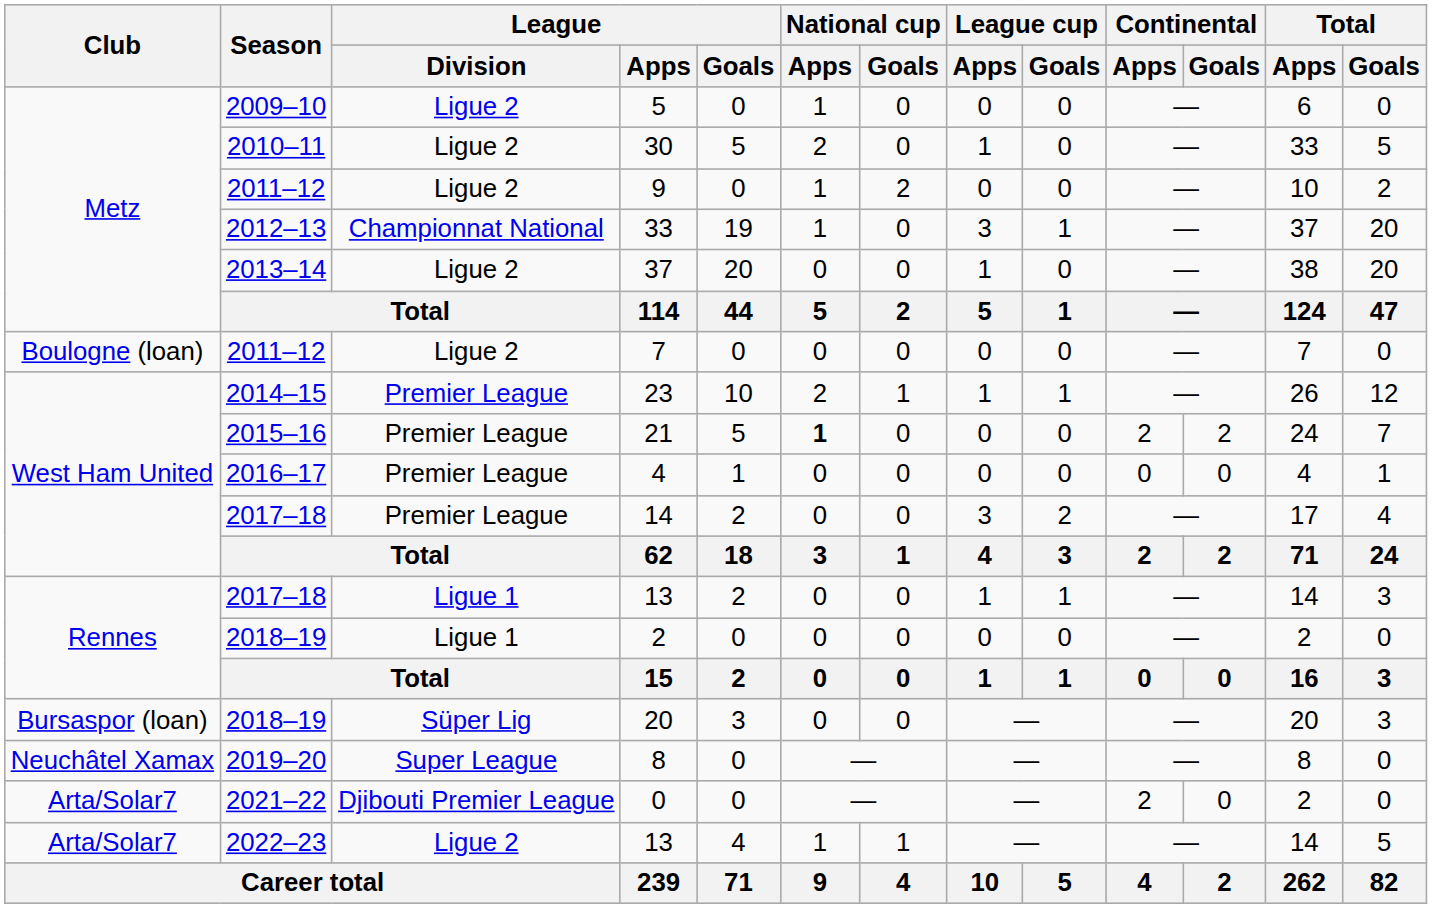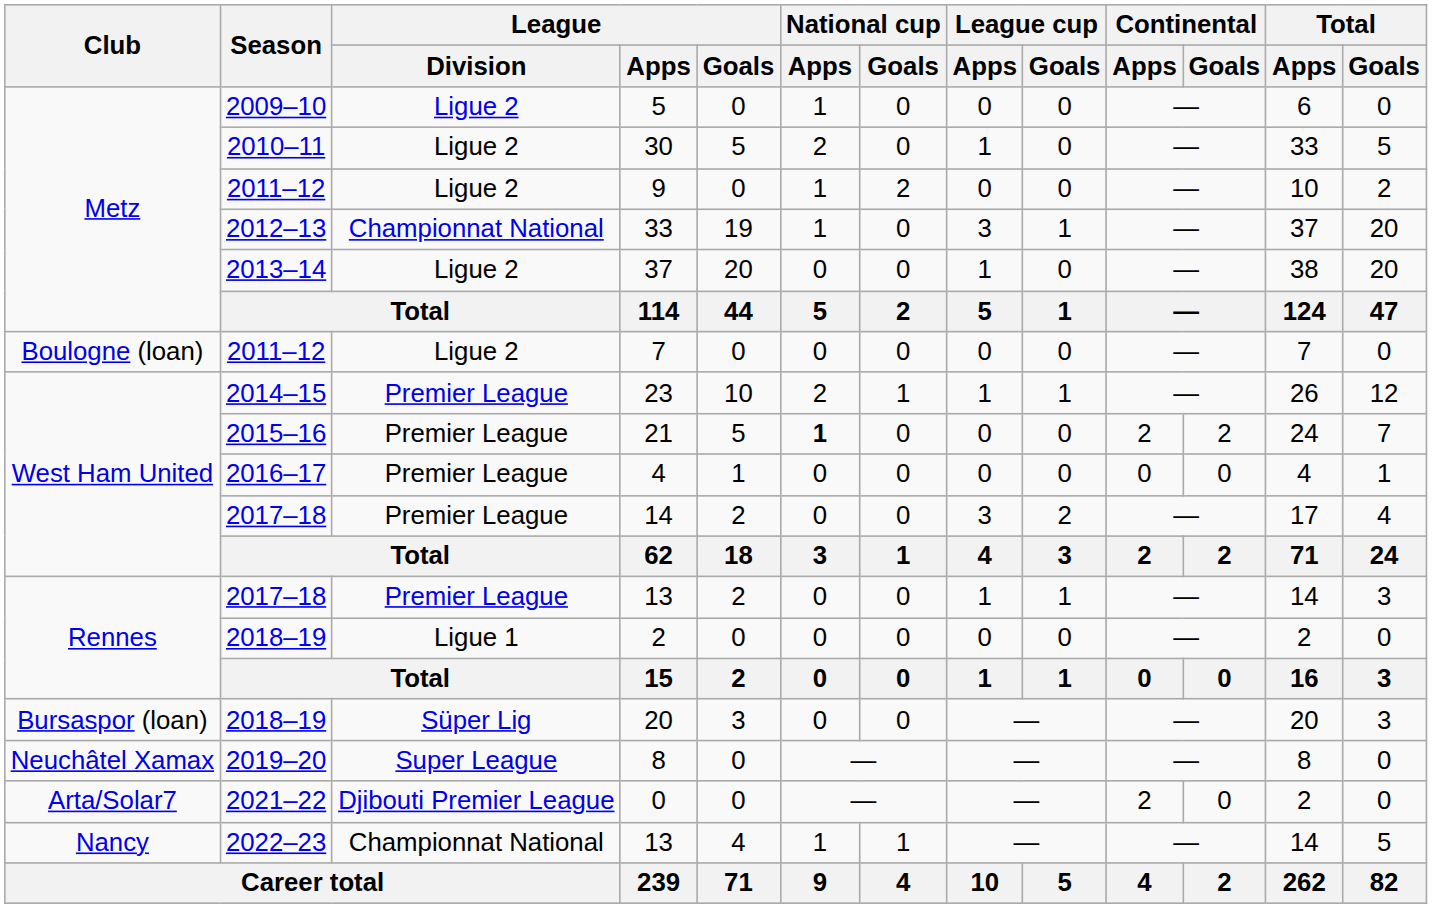 <table class="wikitable" style="text-align: center">
 <tr>
 <th rowspan="2">Club</th>
 <th rowspan="2">Season</th>
 <th colspan="3">League</th>
 <th colspan="2">National cup</th>
 <th colspan="2">League cup</th>
 <th colspan="2">Continental</th>
 <th colspan="2">Total</th>
 </tr>
 <tr>
 <th>Division</th>
 <th>Apps</th>
 <th>Goals</th>
 <th>Apps</th>
 <th>Goals</th>
 <th>Apps</th>
 <th>Goals</th>
 <th>Apps</th>
 <th>Goals</th>
 <th>Apps</th>
 <th>Goals</th>
 </tr>
 <tr>
 <td rowspan="6"><a href='#'>Metz</a></td>
 <td><a href='#'>2009–10</a></td>
 <td><a href='#'>Ligue 2</a></td>
 <td>5</td>
 <td>0</td>
 <td>1</td>
 <td>0</td>
 <td>0</td>
 <td>0</td>
 <td colspan="2">—</td>
 <td>6</td>
 <td>0</td>
 </tr>
 <tr>
 <td><a href='#'>2010–11</a></td>
 <td>Ligue 2</td>
 <td>30</td>
 <td>5</td>
 <td>2</td>
 <td>0</td>
 <td>1</td>
 <td>0</td>
 <td colspan="2">—</td>
 <td>33</td>
 <td>5</td>
 </tr>
 <tr>
 <td><a href='#'>2011–12</a></td>
 <td>Ligue 2</td>
 <td>9</td>
 <td>0</td>
 <td>1</td>
 <td>2</td>
 <td>0</td>
 <td>0</td>
 <td colspan="2">—</td>
 <td>10</td>
 <td>2</td>
 </tr>
 <tr>
 <td><a href='#'>2012–13</a></td>
 <td><a href='#'>Championnat National</a></td>
 <td>33</td>
 <td>19</td>
 <td>1</td>
 <td>0</td>
 <td>3</td>
 <td>1</td>
 <td colspan="2">—</td>
 <td>37</td>
 <td>20</td>
 </tr>
 <tr>
 <td><a href='#'>2013–14</a></td>
 <td>Ligue 2</td>
 <td>37</td>
 <td>20</td>
 <td>0</td>
 <td>0</td>
 <td>1</td>
 <td>0</td>
 <td colspan="2">—</td>
 <td>38</td>
 <td>20</td>
 </tr>
 <tr>
 <th colspan="2">Total</th>
 <th>114</th>
 <th>44</th>
 <th>5</th>
 <th>2</th>
 <th>5</th>
 <th>1</th>
 <th colspan="2">—</th>
 <th>124</th>
 <th>47</th>
 </tr>
 <tr>
 <td><a href='#'>Boulogne</a> (loan)</td>
 <td><a href='#'>2011–12</a></td>
 <td>Ligue 2</td>
 <td>7</td>
 <td>0</td>
 <td>0</td>
 <td>0</td>
 <td>0</td>
 <td>0</td>
 <td colspan="2">—</td>
 <td>7</td>
 <td>0</td>
 </tr>
 <tr>
 <td rowspan="5"><a href='#'>West Ham United</a></td>
 <td><a href='#'>2014–15</a></td>
 <td><a href='#'>Premier League</a></td>
 <td>23</td>
 <td>10</td>
 <td>2</td>
 <td>1</td>
 <td>1</td>
 <td>1</td>
 <td colspan="2">—</td>
 <td>26</td>
 <td>12</td>
 </tr>
 <tr>
 <td><a href='#'>2015–16</a></td>
 <td>Premier League</td>
 <td>21</td>
 <td>5</td>
 <td><strong>1</strong></td>
 <td>0</td>
 <td>0</td>
 <td>0</td>
 <td>2</td>
 <td>2</td>
 <td>24</td>
 <td>7</td>
 </tr>
 <tr>
 <td><a href='#'>2016–17</a></td>
 <td>Premier League</td>
 <td>4</td>
 <td>1</td>
 <td>0</td>
 <td>0</td>
 <td>0</td>
 <td>0</td>
 <td>0</td>
 <td>0</td>
 <td>4</td>
 <td>1</td>
 </tr>
 <tr>
 <td><a href='#'>2017–18</a></td>
 <td>Premier League</td>
 <td>14</td>
 <td>2</td>
 <td>0</td>
 <td>0</td>
 <td>3</td>
 <td>2</td>
 <td colspan="2">—</td>
 <td>17</td>
 <td>4</td>
 </tr>
 <tr>
 <th colspan="2">Total</th>
 <th>62</th>
 <th>18</th>
 <th>3</th>
 <th>1</th>
 <th>4</th>
 <th>3</th>
 <th>2</th>
 <th>2</th>
 <th>71</th>
 <th>24</th>
 </tr>
 <tr>
 <td rowspan="3"><a href='#'>Rennes</a></td>
 <td><a href='#'>2017–18</a></td>
-<td><a href='#'>Ligue 1</a></td>
+<td><a href='#'>Premier League</a></td>
 <td>13</td>
 <td>2</td>
 <td>0</td>
 <td>0</td>
 <td>1</td>
 <td>1</td>
 <td colspan="2">—</td>
 <td>14</td>
 <td>3</td>
 </tr>
 <tr>
 <td><a href='#'>2018–19</a></td>
 <td>Ligue 1</td>
 <td>2</td>
 <td>0</td>
 <td>0</td>
 <td>0</td>
 <td>0</td>
 <td>0</td>
 <td colspan="2">—</td>
 <td>2</td>
 <td>0</td>
 </tr>
 <tr>
 <th colspan="2">Total</th>
 <th>15</th>
 <th>2</th>
 <th>0</th>
 <th>0</th>
 <th>1</th>
 <th>1</th>
 <th>0</th>
 <th>0</th>
 <th>16</th>
 <th>3</th>
 </tr>
 <tr>
 <td><a href='#'>Bursaspor</a> (loan)</td>
 <td><a href='#'>2018–19</a></td>
 <td><a href='#'>Süper Lig</a></td>
 <td>20</td>
 <td>3</td>
 <td>0</td>
 <td>0</td>
 <td colspan="2">—</td>
 <td colspan="2">—</td>
 <td>20</td>
 <td>3</td>
 </tr>
 <tr>
 <td><a href='#'>Neuchâtel Xamax</a></td>
 <td><a href='#'>2019–20</a></td>
 <td><a href='#'>Super League</a></td>
 <td>8</td>
 <td>0</td>
 <td colspan="2">—</td>
 <td colspan="2">—</td>
 <td colspan="2">—</td>
 <td>8</td>
 <td>0</td>
 </tr>
 <tr>
 <td><a href='#'>Arta/Solar7</a></td>
 <td><a href='#'>2021–22</a></td>
 <td><a href='#'>Djibouti Premier League</a></td>
 <td>0</td>
 <td>0</td>
 <td colspan="2">—</td>
 <td colspan="2">—</td>
 <td>2</td>
 <td>0</td>
 <td>2</td>
 <td>0</td>
 </tr>
 <tr>
-<td><a href='#'>Arta/Solar7</a></td>
+<td><a href='#'>Nancy</a></td>
 <td><a href='#'>2022–23</a></td>
-<td><a href='#'>Ligue 2</a></td>
+<td>Championnat National</td>
 <td>13</td>
 <td>4</td>
 <td>1</td>
 <td>1</td>
 <td colspan="2">—</td>
 <td colspan="2">—</td>
 <td>14</td>
 <td>5</td>
 </tr>
 <tr>
 <th colspan="3">Career total</th>
 <th>239</th>
 <th>71</th>
 <th>9</th>
 <th>4</th>
 <th>10</th>
 <th>5</th>
 <th>4</th>
 <th>2</th>
 <th>262</th>
 <th>82</th>
 </tr>
 </table>
